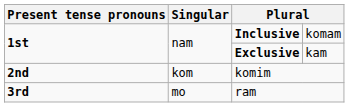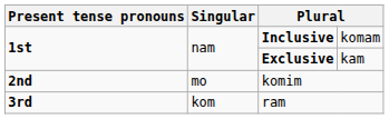 <table class="wikitable">
 <tr>
 <th>Present tense pronouns</th>
 <th>Singular</th>
 <th colspan="2">Plural</th>
 </tr>
 <tr>
 <td rowspan="2"><strong>1st</strong></td>
 <td rowspan="2">nam</td>
 <td><strong>Inclusive</strong></td>
 <td>komam</td>
 </tr>
 <tr>
 <td><strong>Exclusive</strong></td>
 <td>kam</td>
 </tr>
 <tr>
 <td><strong>2nd</strong></td>
-<td>kom</td>
+<td>mo</td>
 <td colspan="2">komim</td>
 </tr>
 <tr>
 <td><strong>3rd</strong></td>
-<td>mo</td>
+<td>kom</td>
 <td colspan="2">ram</td>
 </tr>
 </table>
